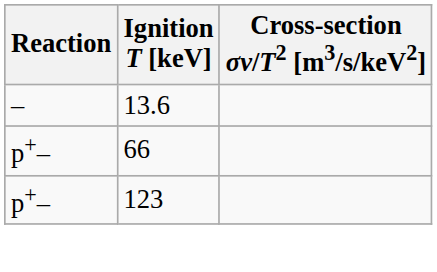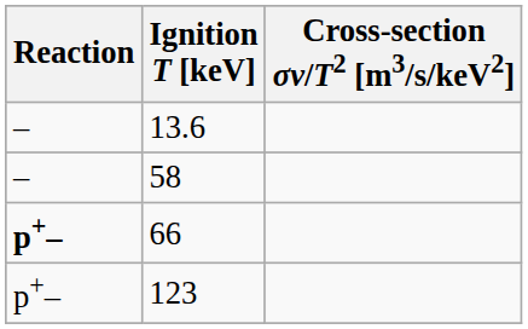 <table class="wikitable">
 <tr>
 <th>Reaction</th>
 <th>Ignition<br><em>T</em> [keV]</th>
 <th>Cross-section<br><em>σv</em>/<em>T</em><sup>2</sup> [m<sup>3</sup>/s/keV<sup>2</sup>]</th>
 </tr>
 <tr>
 <td>–</td>
 <td>13.6</td>
 <td></td>
 </tr>
 <tr>
-<td>p<sup>+</sup>–</td>
+<td>–</td>
+<td>58</td>
+<td></td>
+</tr>
+<tr>
+<td><strong>p<sup>+</sup>–</strong></td>
 <td>66</td>
 <td></td>
 </tr>
 <tr>
 <td>p<sup>+</sup>–</td>
 <td>123</td>
 <td></td>
 </tr>
 </table>
